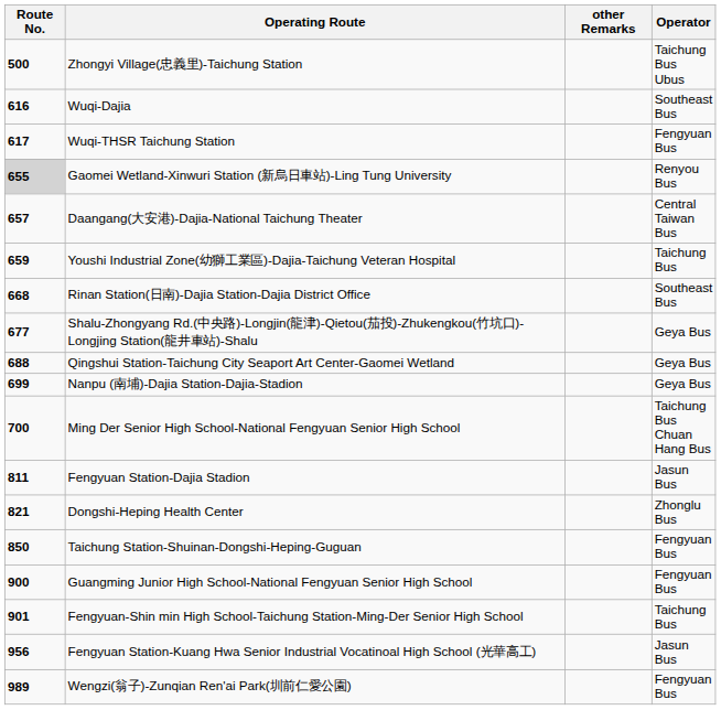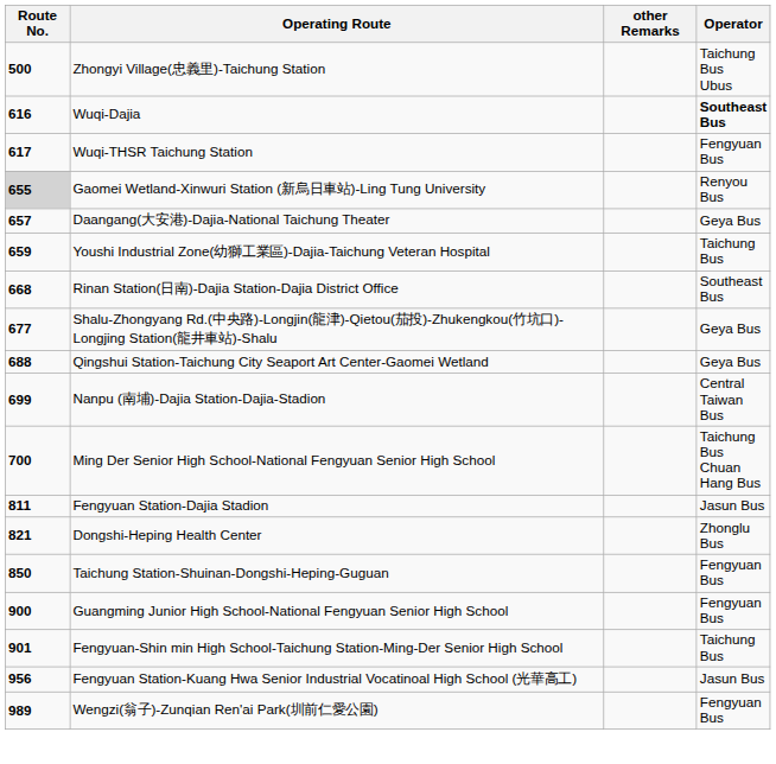 <table class="wikitable" width="100%" align="center">
 <tr>
 <th>Route No.</th>
 <th>Operating Route</th>
 <th>other Remarks</th>
 <th width="8%">Operator</th>
 </tr>
 <tr>
 <td><strong><span>500</span></strong></td>
 <td>Zhongyi Village(忠義里)-Taichung Station</td>
 <td></td>
 <td>Taichung Bus<br>Ubus</td>
 </tr>
 <tr>
 <td><strong><span>616</span></strong></td>
 <td>Wuqi-Dajia</td>
 <td></td>
-<td>Southeast Bus</td>
+<td><strong>Southeast Bus</strong></td>
 </tr>
 <tr>
 <td><strong><span>617</span></strong></td>
 <td>Wuqi-THSR Taichung Station</td>
 <td></td>
 <td>Fengyuan Bus</td>
 </tr>
 <tr>
 <td style="background: lightgrey;"><strong><span>655</span></strong></td>
 <td>Gaomei Wetland-Xinwuri Station (新烏日車站)-Ling Tung University</td>
 <td></td>
 <td>Renyou Bus</td>
 </tr>
 <tr>
 <td><strong><span>657</span></strong></td>
 <td>Daangang(大安港)-Dajia-National Taichung Theater</td>
 <td></td>
-<td>Central Taiwan Bus</td>
+<td>Geya Bus</td>
 </tr>
 <tr>
 <td><strong><span>659</span></strong></td>
 <td>Youshi Industrial Zone(幼獅工業區)-Dajia-Taichung Veteran Hospital</td>
 <td></td>
 <td>Taichung Bus</td>
 </tr>
 <tr>
 <td><strong><span>668</span></strong></td>
 <td>Rinan Station(日南)-Dajia Station-Dajia District Office</td>
 <td></td>
 <td>Southeast Bus</td>
 </tr>
 <tr>
 <td><strong><span>677</span></strong></td>
 <td>Shalu-Zhongyang Rd.(中央路)-Longjin(龍津)-Qietou(茄投)-Zhukengkou(竹坑口)-Longjing Station(龍井車站)-Shalu</td>
 <td></td>
 <td>Geya Bus</td>
 </tr>
 <tr>
 <td><strong><span>688</span></strong></td>
 <td>Qingshui Station-Taichung City Seaport Art Center-Gaomei Wetland</td>
 <td></td>
 <td>Geya Bus</td>
 </tr>
 <tr>
 <td><strong><span>699</span></strong></td>
 <td>Nanpu (南埔)-Dajia Station-Dajia-Stadion</td>
 <td></td>
-<td>Geya Bus</td>
+<td>Central Taiwan Bus</td>
 </tr>
 <tr>
 <td><strong><span>700</span></strong></td>
 <td>Ming Der Senior High School-National Fengyuan Senior High School</td>
 <td></td>
 <td>Taichung Bus<br>Chuan Hang Bus</td>
 </tr>
 <tr>
 <td><strong><span>811</span></strong></td>
 <td>Fengyuan Station-Dajia Stadion</td>
 <td></td>
 <td>Jasun Bus</td>
 </tr>
 <tr>
 <td><strong><span>821</span></strong></td>
 <td>Dongshi-Heping Health Center</td>
 <td></td>
 <td>Zhonglu Bus</td>
 </tr>
 <tr>
 <td><strong><span>850</span></strong></td>
 <td>Taichung Station-Shuinan-Dongshi-Heping-Guguan</td>
 <td></td>
 <td>Fengyuan Bus</td>
 </tr>
 <tr>
 <td><strong><span>900</span></strong></td>
 <td>Guangming Junior High School-National Fengyuan Senior High School</td>
 <td></td>
 <td>Fengyuan Bus</td>
 </tr>
 <tr>
 <td><strong><span>901</span></strong></td>
 <td>Fengyuan-Shin min High School-Taichung Station-Ming-Der Senior High School</td>
 <td></td>
 <td>Taichung Bus</td>
 </tr>
 <tr>
 <td><strong><span>956</span></strong></td>
 <td>Fengyuan Station-Kuang Hwa Senior Industrial Vocatinoal High School (光華高工)</td>
 <td></td>
 <td>Jasun Bus</td>
 </tr>
 <tr>
 <td><strong><span>989</span></strong></td>
 <td>Wengzi(翁子)-Zunqian Ren'ai Park(圳前仁愛公園)</td>
 <td></td>
 <td>Fengyuan Bus</td>
 </tr>
 </table>
